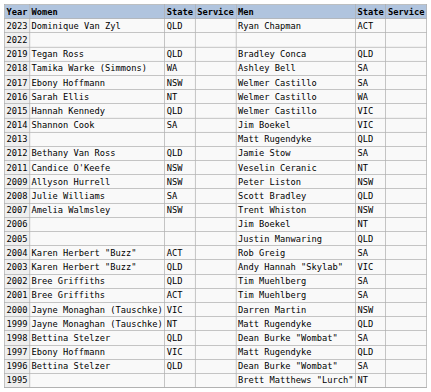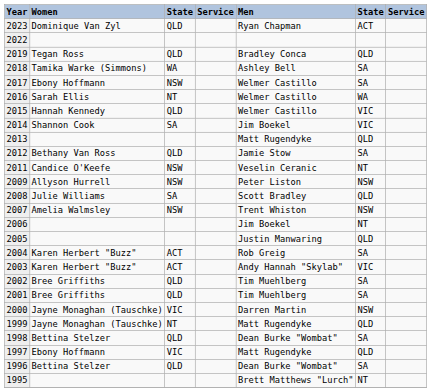 <table class="wikitable">
 <tr align=left>
 <td bgcolor=lightsteelblue><strong>Year</strong></td>
 <td bgcolor=lightsteelblue><strong>Women</strong></td>
 <td bgcolor=lightsteelblue><strong>State</strong></td>
 <td bgcolor=lightsteelblue><strong>Service</strong></td>
 <td bgcolor=lightsteelblue><strong>Men</strong></td>
 <td bgcolor=lightsteelblue><strong>State</strong></td>
 <td bgcolor=lightsteelblue><strong>Service</strong></td>
 </tr>
 <tr>
 <td style="background:#efefef;">2023</td>
 <td>Dominique Van Zyl</td>
 <td>QLD</td>
 <td></td>
 <td>Ryan Chapman</td>
 <td>ACT</td>
 <td></td>
 </tr>
 <tr>
 <td style="background:#efefef;">2022</td>
 <td></td>
 <td></td>
 <td></td>
 <td></td>
 <td></td>
 <td></td>
 </tr>
 <tr>
 <td style="background:#efefef;">2019</td>
 <td>Tegan Ross</td>
 <td>QLD</td>
 <td></td>
 <td>Bradley Conca</td>
 <td>QLD</td>
 <td></td>
 </tr>
 <tr>
 <td style="background:#efefef;">2018</td>
 <td>Tamika Warke (Simmons)</td>
 <td>WA</td>
 <td></td>
 <td>Ashley Bell</td>
 <td>SA</td>
 <td></td>
 </tr>
 <tr>
 <td style="background:#efefef;">2017</td>
 <td>Ebony Hoffmann</td>
 <td>NSW</td>
 <td></td>
 <td>Welmer Castillo</td>
 <td>SA</td>
 <td></td>
 </tr>
 <tr>
 <td style="background:#efefef;">2016</td>
 <td>Sarah Ellis</td>
 <td>NT</td>
 <td></td>
 <td>Welmer Castillo</td>
 <td>WA</td>
 <td></td>
 </tr>
 <tr>
 <td style="background:#efefef;">2015</td>
 <td>Hannah Kennedy</td>
 <td>QLD</td>
 <td></td>
 <td>Welmer Castillo</td>
 <td>VIC</td>
 <td></td>
 </tr>
 <tr>
 <td style="background:#efefef;">2014</td>
 <td>Shannon Cook</td>
 <td>SA</td>
 <td></td>
 <td>Jim Boekel</td>
 <td>VIC</td>
 <td></td>
 </tr>
 <tr>
 <td style="background:#efefef;">2013</td>
 <td></td>
 <td></td>
 <td></td>
 <td>Matt Rugendyke</td>
 <td>QLD</td>
 <td></td>
 </tr>
 <tr>
 <td style="background:#efefef;">2012</td>
 <td>Bethany Van Ross</td>
 <td>QLD</td>
 <td></td>
 <td>Jamie Stow</td>
 <td>SA</td>
 <td></td>
 </tr>
 <tr>
 <td style="background:#efefef;">2011</td>
 <td>Candice O'Keefe</td>
 <td>NSW</td>
 <td></td>
 <td>Veselin Ceranic</td>
 <td>NT</td>
 <td></td>
 </tr>
 <tr>
 <td style="background:#efefef;">2009</td>
 <td>Allyson Hurrell</td>
 <td>NSW</td>
 <td></td>
 <td>Peter Liston</td>
 <td>NSW</td>
 <td></td>
 </tr>
 <tr>
 <td style="background:#efefef;">2008</td>
 <td>Julie Williams</td>
 <td>SA</td>
 <td></td>
 <td>Scott Bradley</td>
 <td>QLD</td>
 <td></td>
 </tr>
 <tr>
 <td style="background:#efefef;">2007</td>
 <td>Amelia Walmsley</td>
 <td>NSW</td>
 <td></td>
 <td>Trent Whiston</td>
 <td>NSW</td>
 <td></td>
 </tr>
 <tr>
 <td style="background:#efefef;">2006</td>
 <td></td>
 <td></td>
 <td></td>
 <td>Jim Boekel</td>
 <td>NT</td>
 <td></td>
 </tr>
 <tr>
 <td style="background:#efefef;">2005</td>
 <td></td>
 <td></td>
 <td></td>
 <td>Justin Manwaring</td>
 <td>QLD</td>
 <td></td>
 </tr>
 <tr>
 <td style="background:#efefef;">2004</td>
 <td>Karen Herbert "Buzz"</td>
 <td>ACT</td>
 <td></td>
 <td>Rob Greig</td>
 <td>SA</td>
 <td></td>
 </tr>
 <tr>
 <td style="background:#efefef;">2003</td>
 <td>Karen Herbert "Buzz"</td>
-<td>QLD</td>
+<td>ACT</td>
 <td></td>
 <td>Andy Hannah "Skylab"</td>
 <td>VIC</td>
 <td></td>
 </tr>
 <tr>
 <td style="background:#efefef;">2002</td>
 <td>Bree Griffiths</td>
 <td>QLD</td>
 <td></td>
 <td>Tim Muehlberg</td>
 <td>SA</td>
 <td></td>
 </tr>
 <tr>
 <td style="background:#efefef;">2001</td>
 <td>Bree Griffiths</td>
-<td>ACT</td>
+<td>QLD</td>
 <td></td>
 <td>Tim Muehlberg</td>
 <td>SA</td>
 <td></td>
 </tr>
 <tr>
 <td style="background:#efefef;">2000</td>
 <td>Jayne Monaghan (Tauschke)</td>
 <td>VIC</td>
 <td></td>
 <td>Darren Martin</td>
 <td>NSW</td>
 <td></td>
 </tr>
 <tr>
 <td style="background:#efefef;">1999</td>
 <td>Jayne Monaghan (Tauschke)</td>
 <td>NT</td>
 <td></td>
 <td>Matt Rugendyke</td>
 <td>QLD</td>
 <td></td>
 </tr>
 <tr>
 <td style="background:#efefef;">1998</td>
 <td>Bettina Stelzer</td>
 <td>QLD</td>
 <td></td>
 <td>Dean Burke "Wombat"</td>
 <td>SA</td>
 <td></td>
 </tr>
 <tr>
 <td style="background:#efefef;">1997</td>
 <td>Ebony Hoffmann</td>
 <td>VIC</td>
 <td></td>
 <td>Matt Rugendyke</td>
 <td>QLD</td>
 <td></td>
 </tr>
 <tr>
 <td style="background:#efefef;">1996</td>
 <td>Bettina Stelzer</td>
 <td>QLD</td>
 <td></td>
 <td>Dean Burke "Wombat"</td>
 <td>SA</td>
 <td></td>
 </tr>
 <tr>
 <td style="background:#efefef;">1995</td>
 <td></td>
 <td></td>
 <td></td>
 <td>Brett Matthews "Lurch"</td>
 <td>NT</td>
 <td></td>
 </tr>
 <tr>
 </tr>
 </table>
